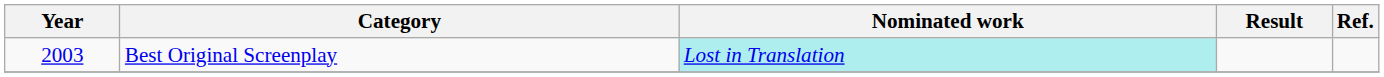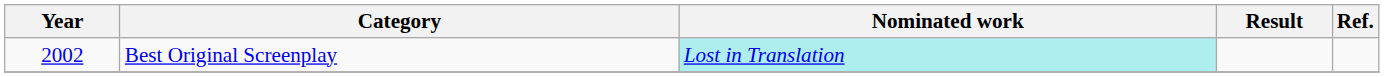 <table class=wikitable>
 <tr>
 <th scope="col" style="width:5em;">Year</th>
 <th scope="col" style="width:26em;">Category</th>
 <th scope="col" style="width:25em;">Nominated work</th>
 <th scope="col" style="width:5em;">Result</th>
 <th>Ref.</th>
 </tr>
 <tr>
-<td style="text-align:center;"><a href='#'>2003</a></td>
+<td style="text-align:center;"><a href='#'>2002</a></td>
 <td><a href='#'>Best Original Screenplay</a></td>
 <td style="background: paleturquoise;"><em><a href='#'>Lost in Translation</a></em></td>
 <td></td>
 <td></td>
 </tr>
 <tr>
 </tr>
 </table>
